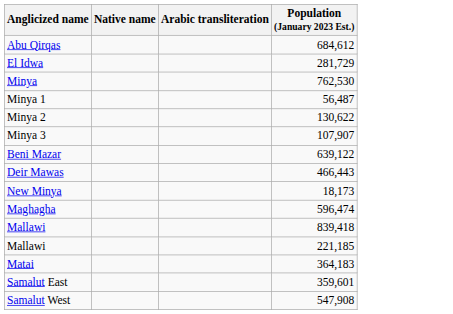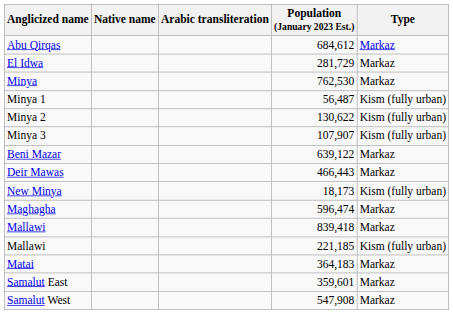 <table class="sortable wikitable plainrowheaders">
 <tr>
 <th>Anglicized name</th>
 <th>Native name</th>
 <th>Arabic transliteration</th>
 <th>Population<br><small>(January 2023 Est.)</small></th>
+<th>Type</th>
 </tr>
 <tr>
 <td><a href='#'>Abu Qirqas</a></td>
 <td style="text-align:right;"></td>
 <td></td>
 <td style="text-align:right;">684,612</td>
+<td><a href='#'>Markaz</a></td>
 </tr>
 <tr>
 <td><a href='#'>El Idwa</a></td>
 <td style="text-align:right;"></td>
 <td></td>
 <td style="text-align:right;">281,729</td>
+<td>Markaz</td>
 </tr>
 <tr>
 <td><a href='#'>Minya</a></td>
 <td style="text-align:right;"></td>
 <td></td>
 <td style="text-align:right;">762,530</td>
+<td>Markaz</td>
 </tr>
 <tr>
 <td>Minya 1</td>
 <td style="text-align:right;"></td>
 <td></td>
 <td style="text-align:right;">56,487</td>
+<td>Kism (fully urban)</td>
 </tr>
 <tr>
 <td>Minya 2</td>
 <td style="text-align:right;"></td>
 <td></td>
 <td style="text-align:right;">130,622</td>
+<td>Kism (fully urban)</td>
 </tr>
 <tr>
 <td>Minya 3</td>
 <td style="text-align:right;"></td>
 <td></td>
 <td style="text-align:right;">107,907</td>
+<td>Kism (fully urban)</td>
 </tr>
 <tr>
 <td><a href='#'>Beni Mazar</a></td>
 <td style="text-align:right;"></td>
 <td></td>
 <td style="text-align:right;">639,122</td>
+<td>Markaz</td>
 </tr>
 <tr>
 <td><a href='#'>Deir Mawas</a></td>
 <td style="text-align:right;"></td>
 <td></td>
 <td style="text-align:right;">466,443</td>
+<td>Markaz</td>
 </tr>
 <tr>
 <td><a href='#'>New Minya</a></td>
 <td style="text-align:right;"></td>
 <td></td>
 <td style="text-align:right;">18,173</td>
+<td>Kism (fully urban)</td>
 </tr>
 <tr>
 <td><a href='#'>Maghagha</a></td>
 <td style="text-align:right;"></td>
 <td></td>
 <td style="text-align:right;">596,474</td>
+<td>Markaz</td>
 </tr>
 <tr>
 <td><a href='#'>Mallawi</a></td>
 <td style="text-align:right;"></td>
 <td></td>
 <td style="text-align:right;">839,418</td>
+<td>Markaz</td>
 </tr>
 <tr>
 <td>Mallawi</td>
 <td style="text-align:right;"></td>
 <td></td>
 <td style="text-align:right;">221,185</td>
+<td>Kism (fully urban)</td>
 </tr>
 <tr>
 <td><a href='#'>Matai</a></td>
 <td style="text-align:right;"></td>
 <td></td>
 <td style="text-align:right;">364,183</td>
+<td>Markaz</td>
 </tr>
 <tr>
 <td><a href='#'>Samalut</a> East</td>
 <td style="text-align:right;"></td>
 <td></td>
 <td style="text-align:right;">359,601</td>
+<td>Markaz</td>
 </tr>
 <tr>
 <td><a href='#'>Samalut</a> West</td>
 <td style="text-align:right;"></td>
 <td></td>
 <td style="text-align:right;">547,908</td>
+<td>Markaz</td>
 </tr>
 </table>
